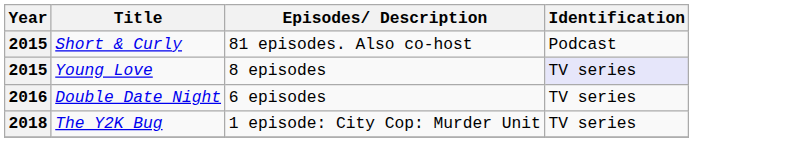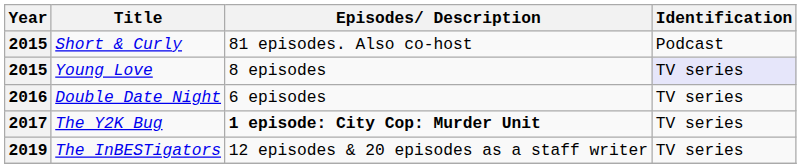 <table class="wikitable plainrowheaders sortable">
 <tr>
 <th scope="col">Year</th>
 <th scope="col">Title</th>
 <th scope="col">Episodes/ Description</th>
 <th scope="col" class="unsortable">Identification</th>
 </tr>
 <tr>
 <th scope="row">2015</th>
 <td><em><a href='#'>Short & Curly</a></em></td>
 <td>81 episodes. Also co-host</td>
 <td>Podcast</td>
 </tr>
 <tr>
 <th scope="row">2015</th>
 <td><em><a href='#'>Young Love</a></em></td>
 <td>8 episodes</td>
 <td style="background: lavender;">TV series</td>
 </tr>
 <tr>
 <th scope="row">2016</th>
 <td><em><a href='#'>Double Date Night</a></em></td>
 <td>6 episodes</td>
 <td>TV series</td>
 </tr>
 <tr>
-<th scope="row">2018</th>
+<th scope="row">2017</th>
 <td><em><a href='#'>The Y2K Bug</a></em></td>
-<td>1 episode: City Cop: Murder Unit</td>
+<td><strong>1 episode: City Cop: Murder Unit</strong></td>
+<td>TV series</td>
+</tr>
+<tr>
+<th scope="row">2019</th>
+<td><em><a href='#'>The InBESTigators</a></em></td>
+<td>12 episodes & 20 episodes as a staff writer</td>
 <td>TV series</td>
 </tr>
 <tr>
 </tr>
 </table>
